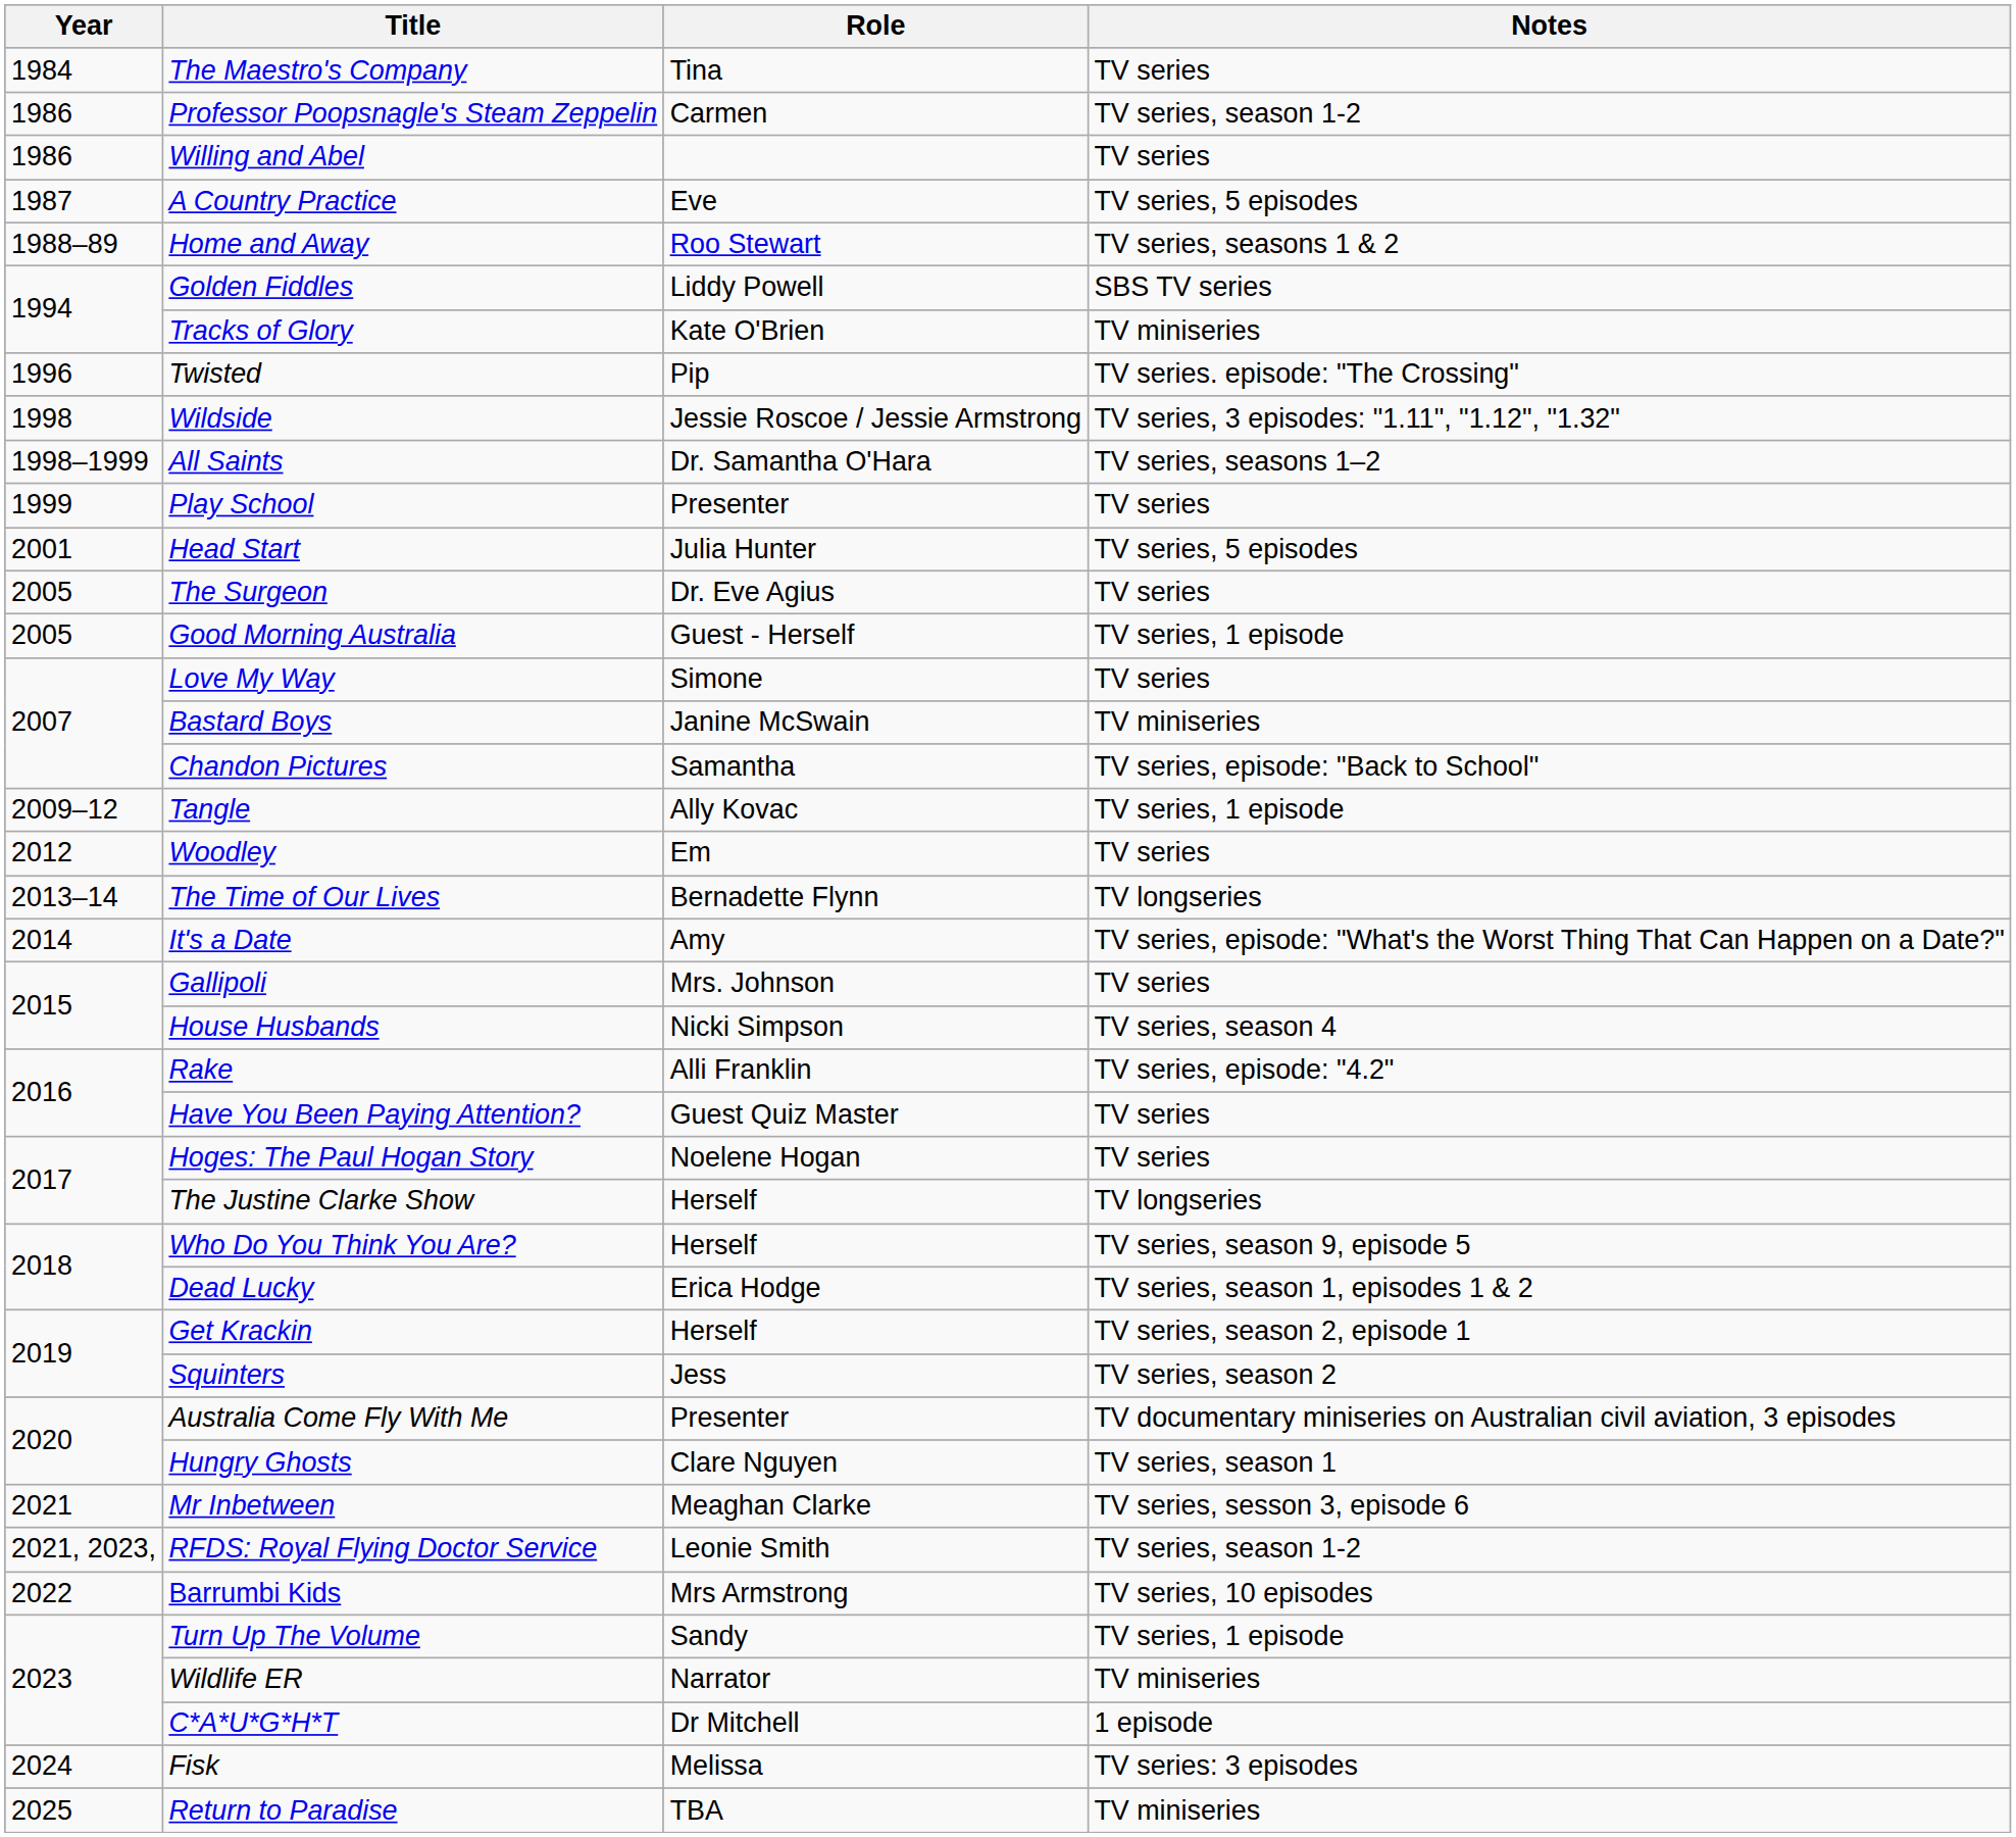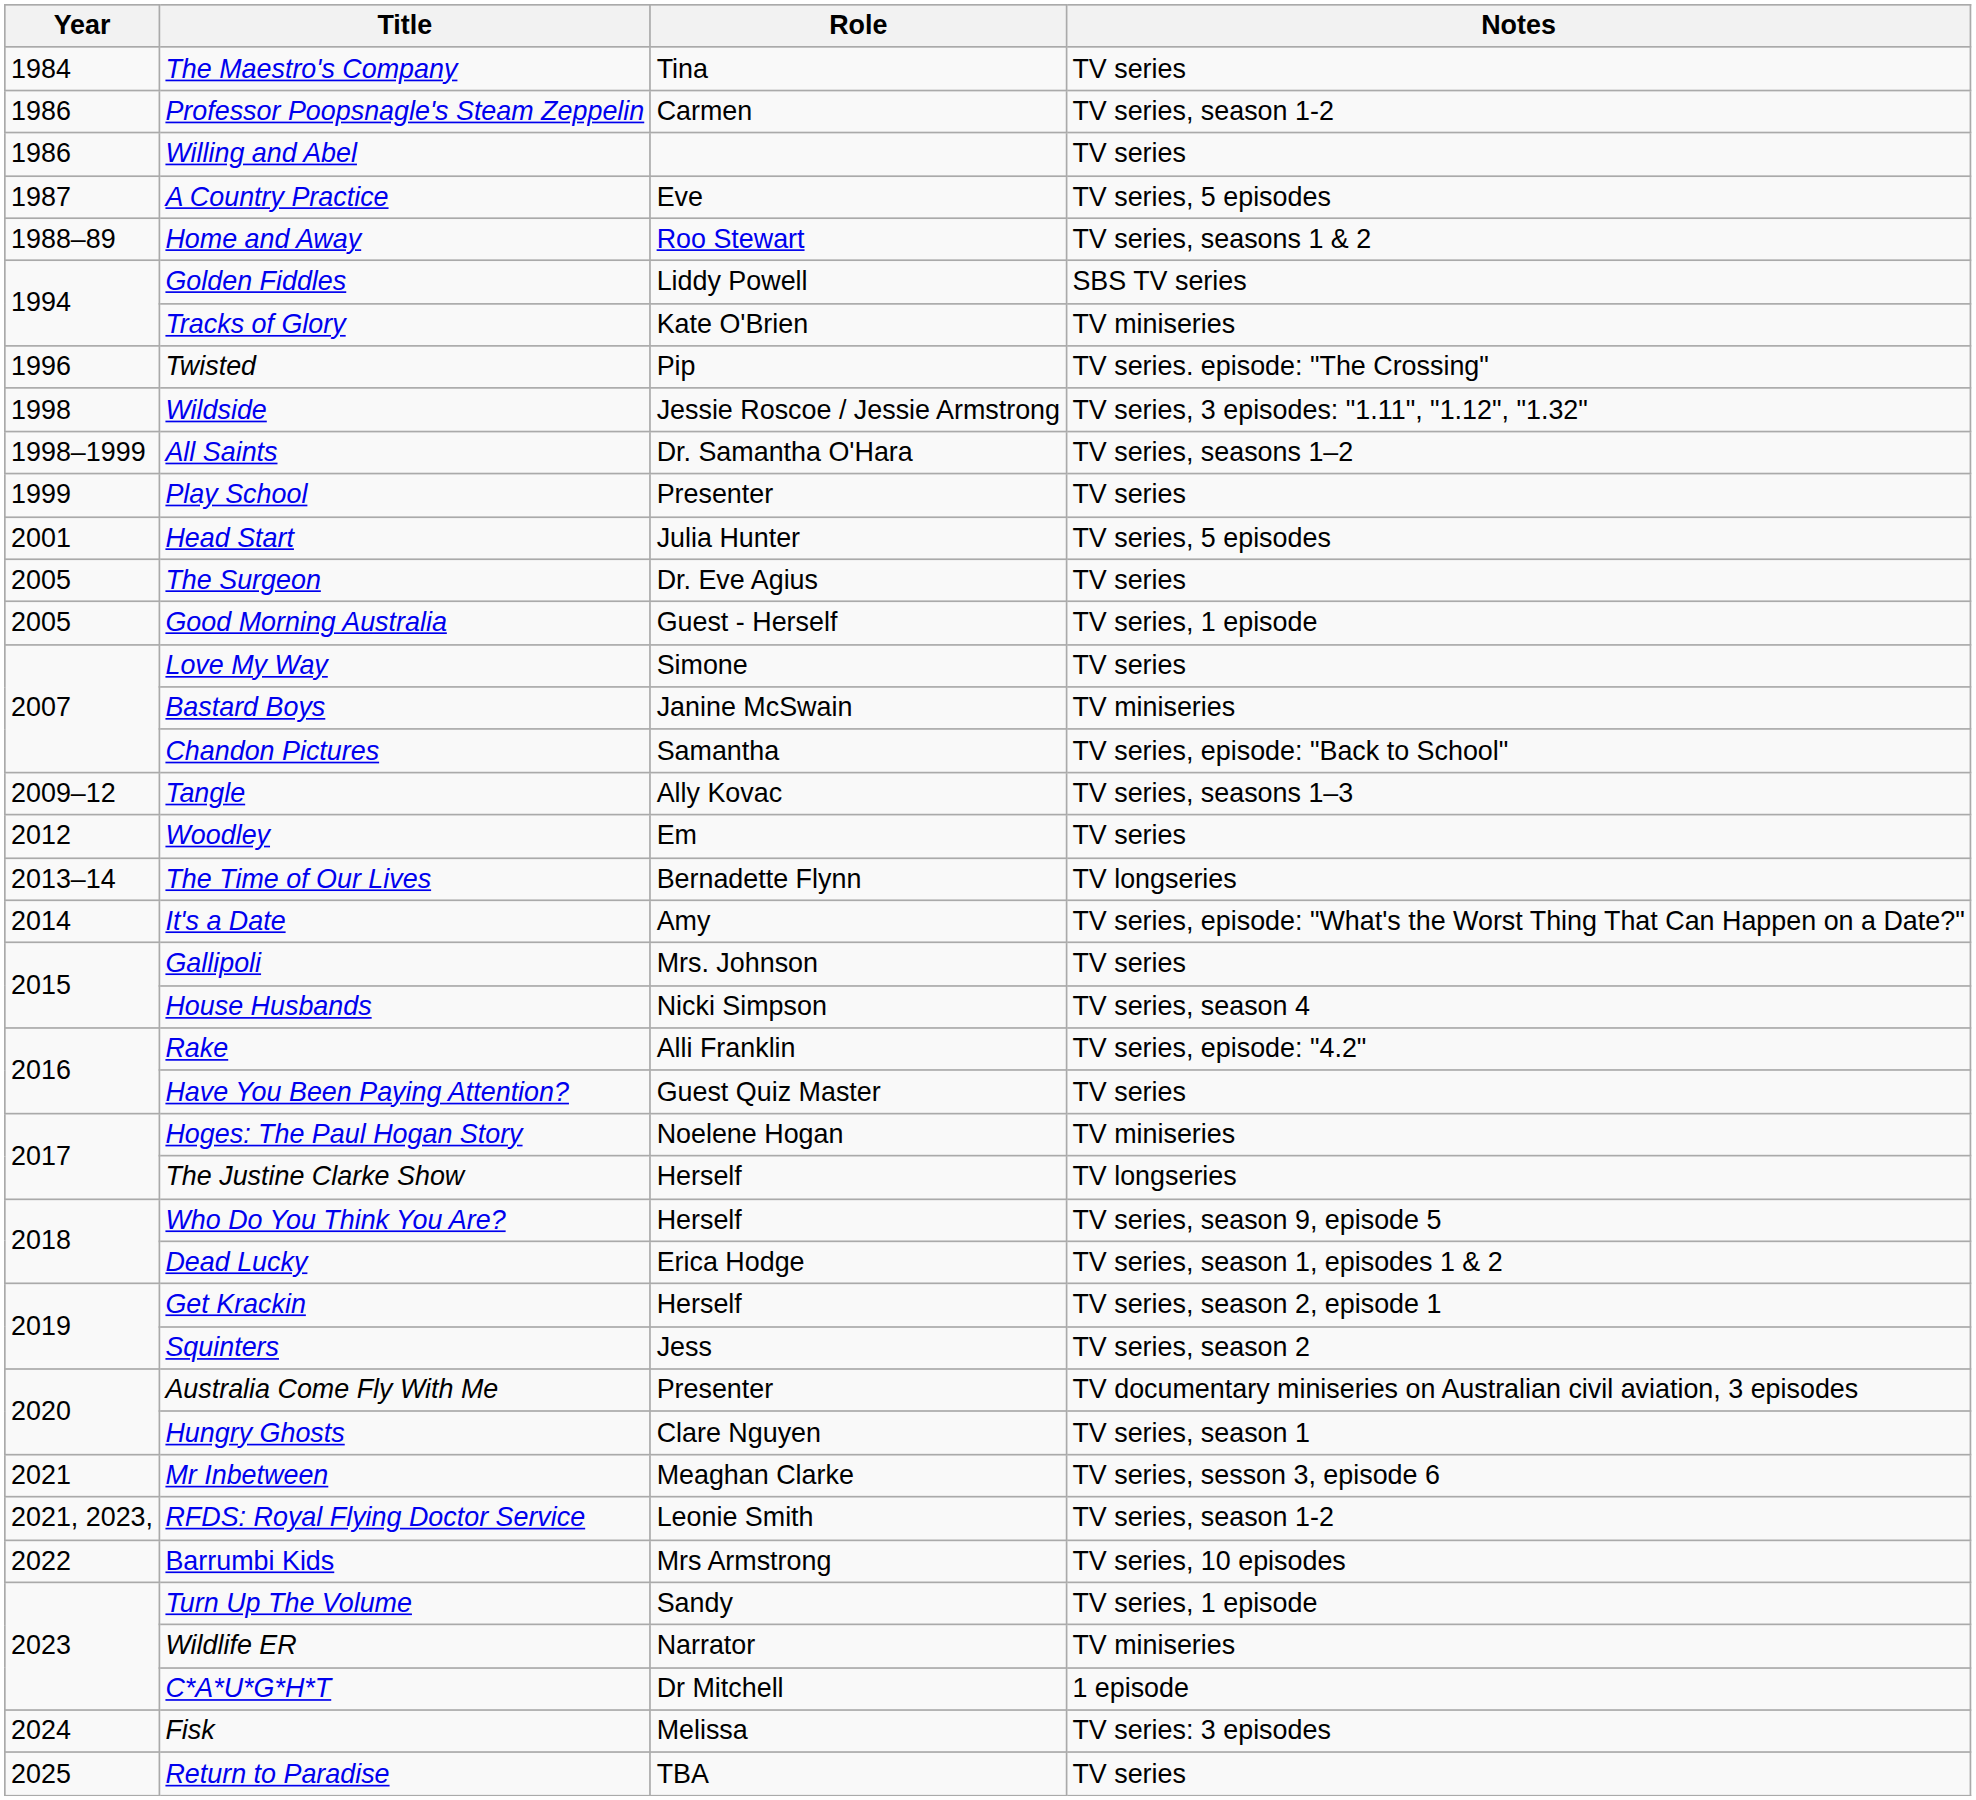 <table class="wikitable sortable">
 <tr>
 <th>Year</th>
 <th>Title</th>
 <th>Role</th>
 <th class="unsortable">Notes</th>
 </tr>
 <tr>
 <td>1984</td>
 <td><em><a href='#'>The Maestro's Company</a></em></td>
 <td>Tina</td>
 <td>TV series</td>
 </tr>
 <tr>
 <td>1986</td>
 <td><em><a href='#'>Professor Poopsnagle's Steam Zeppelin</a></em></td>
 <td>Carmen</td>
 <td>TV series, season 1-2</td>
 </tr>
 <tr>
 <td>1986</td>
 <td><em><a href='#'>Willing and Abel</a></em></td>
 <td></td>
 <td>TV series</td>
 </tr>
 <tr>
 <td>1987</td>
 <td><em><a href='#'>A Country Practice</a></em></td>
 <td>Eve</td>
 <td>TV series, 5 episodes</td>
 </tr>
 <tr>
 <td>1988–89</td>
 <td><em><a href='#'>Home and Away</a></em></td>
 <td><a href='#'>Roo Stewart</a></td>
 <td>TV series, seasons 1 & 2</td>
 </tr>
 <tr>
 <td rowspan="2">1994</td>
 <td><em><a href='#'>Golden Fiddles</a></em></td>
 <td>Liddy Powell</td>
 <td>SBS TV series</td>
 </tr>
 <tr>
 <td><em><a href='#'>Tracks of Glory</a></em></td>
 <td>Kate O'Brien</td>
 <td>TV miniseries</td>
 </tr>
 <tr>
 <td>1996</td>
 <td><em>Twisted</em></td>
 <td>Pip</td>
 <td>TV series. episode: "The Crossing"</td>
 </tr>
 <tr>
 <td>1998</td>
 <td><em><a href='#'>Wildside</a></em></td>
 <td>Jessie Roscoe / Jessie Armstrong</td>
 <td>TV series, 3 episodes: "1.11", "1.12", "1.32"</td>
 </tr>
 <tr>
 <td>1998–1999</td>
 <td><em><a href='#'>All Saints</a></em></td>
 <td>Dr. Samantha O'Hara</td>
 <td>TV series, seasons 1–2</td>
 </tr>
 <tr>
 <td>1999</td>
 <td><em><a href='#'>Play School</a></em></td>
 <td>Presenter</td>
 <td>TV series</td>
 </tr>
 <tr>
 <td>2001</td>
 <td><em><a href='#'>Head Start</a></em></td>
 <td>Julia Hunter</td>
 <td>TV series, 5 episodes</td>
 </tr>
 <tr>
 <td>2005</td>
 <td><em><a href='#'>The Surgeon</a></em></td>
 <td>Dr. Eve Agius</td>
 <td>TV series</td>
 </tr>
 <tr>
 <td>2005</td>
 <td><em><a href='#'>Good Morning Australia</a></em></td>
 <td>Guest - Herself</td>
 <td>TV series, 1 episode</td>
 </tr>
 <tr>
 <td rowspan="3">2007</td>
 <td><em><a href='#'>Love My Way</a></em></td>
 <td>Simone</td>
 <td>TV series</td>
 </tr>
 <tr>
 <td><em><a href='#'>Bastard Boys</a></em></td>
 <td>Janine McSwain</td>
 <td>TV miniseries</td>
 </tr>
 <tr>
 <td><em><a href='#'>Chandon Pictures</a></em></td>
 <td>Samantha</td>
 <td>TV series, episode: "Back to School"</td>
 </tr>
 <tr>
 <td>2009–12</td>
 <td><em><a href='#'>Tangle</a></em></td>
 <td>Ally Kovac</td>
-<td>TV series, 1 episode</td>
+<td>TV series, seasons 1–3</td>
 </tr>
 <tr>
 <td>2012</td>
 <td><em><a href='#'>Woodley</a></em></td>
 <td>Em</td>
 <td>TV series</td>
 </tr>
 <tr>
 <td>2013–14</td>
 <td><em><a href='#'>The Time of Our Lives</a></em></td>
 <td>Bernadette Flynn</td>
 <td>TV longseries</td>
 </tr>
 <tr>
 <td>2014</td>
 <td><em><a href='#'>It's a Date</a></em></td>
 <td>Amy</td>
 <td>TV series, episode: "What's the Worst Thing That Can Happen on a Date?"</td>
 </tr>
 <tr>
 <td rowspan="2">2015</td>
 <td><em><a href='#'>Gallipoli</a></em></td>
 <td>Mrs. Johnson</td>
 <td>TV series</td>
 </tr>
 <tr>
 <td><em><a href='#'>House Husbands</a></em></td>
 <td>Nicki Simpson</td>
 <td>TV series, season 4</td>
 </tr>
 <tr>
 <td rowspan="2">2016</td>
 <td><em><a href='#'>Rake</a></em></td>
 <td>Alli Franklin</td>
 <td>TV series, episode: "4.2"</td>
 </tr>
 <tr>
 <td><em><a href='#'>Have You Been Paying Attention?</a></em></td>
 <td>Guest Quiz Master</td>
 <td>TV series</td>
 </tr>
 <tr>
 <td rowspan="2">2017</td>
 <td><em><a href='#'>Hoges: The Paul Hogan Story</a></em></td>
 <td>Noelene Hogan</td>
-<td>TV series</td>
+<td>TV miniseries</td>
 </tr>
 <tr>
 <td><em>The Justine Clarke Show</em></td>
 <td>Herself</td>
 <td>TV longseries</td>
 </tr>
 <tr>
 <td rowspan="2">2018</td>
 <td><em><a href='#'>Who Do You Think You Are?</a></em></td>
 <td>Herself</td>
 <td>TV series, season 9, episode 5</td>
 </tr>
 <tr>
 <td><em><a href='#'>Dead Lucky</a></em></td>
 <td>Erica Hodge</td>
 <td>TV series, season 1, episodes 1 & 2</td>
 </tr>
 <tr>
 <td rowspan="2">2019</td>
 <td><em><a href='#'>Get Krackin</a></em></td>
 <td>Herself</td>
 <td>TV series, season 2, episode 1</td>
 </tr>
 <tr>
 <td><em><a href='#'>Squinters</a></em></td>
 <td>Jess</td>
 <td>TV series, season 2</td>
 </tr>
 <tr>
 <td rowspan="2">2020</td>
 <td><em>Australia Come Fly With Me</em></td>
 <td>Presenter</td>
 <td>TV documentary miniseries on Australian civil aviation, 3 episodes</td>
 </tr>
 <tr>
 <td><em><a href='#'>Hungry Ghosts</a></em></td>
 <td>Clare Nguyen</td>
 <td>TV series, season 1</td>
 </tr>
 <tr>
 <td>2021</td>
 <td><em><a href='#'>Mr Inbetween</a></em></td>
 <td>Meaghan Clarke</td>
 <td>TV series, sesson 3, episode 6</td>
 </tr>
 <tr>
 <td>2021, 2023,</td>
 <td><em><a href='#'>RFDS: Royal Flying Doctor Service</a></em></td>
 <td>Leonie Smith</td>
 <td>TV series, season 1-2</td>
 </tr>
 <tr>
 <td>2022</td>
 <td><a href='#'>Barrumbi Kids</a></td>
 <td>Mrs Armstrong</td>
 <td>TV series, 10 episodes</td>
 </tr>
 <tr>
 <td rowspan="3">2023</td>
 <td><em><a href='#'>Turn Up The Volume</a></em></td>
 <td>Sandy</td>
 <td>TV series, 1 episode</td>
 </tr>
 <tr>
 <td><em>Wildlife ER</em></td>
 <td>Narrator</td>
 <td>TV miniseries</td>
 </tr>
 <tr>
 <td><em><a href='#'>C*A*U*G*H*T</a></em></td>
 <td>Dr Mitchell</td>
 <td>1 episode</td>
 </tr>
 <tr>
 <td>2024</td>
 <td><em>Fisk</em></td>
 <td>Melissa</td>
 <td>TV series: 3 episodes</td>
 </tr>
 <tr>
 <td>2025</td>
 <td><a href='#'><em>Return to Paradise</em></a></td>
 <td>TBA</td>
-<td>TV miniseries</td>
+<td>TV series</td>
 </tr>
 </table>
